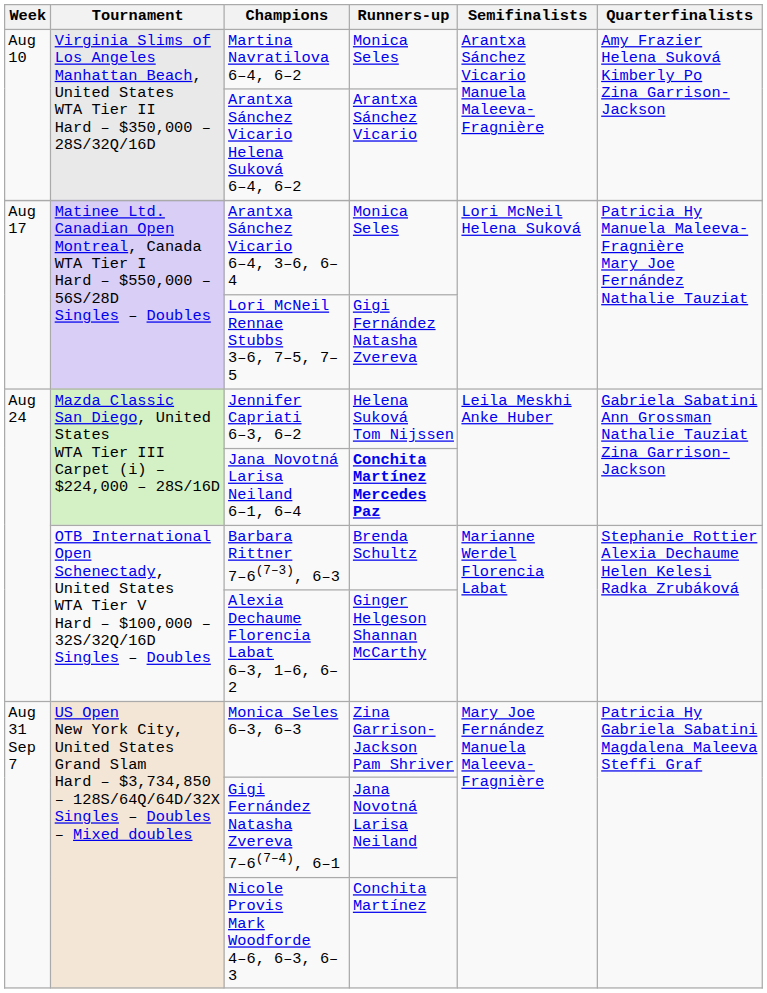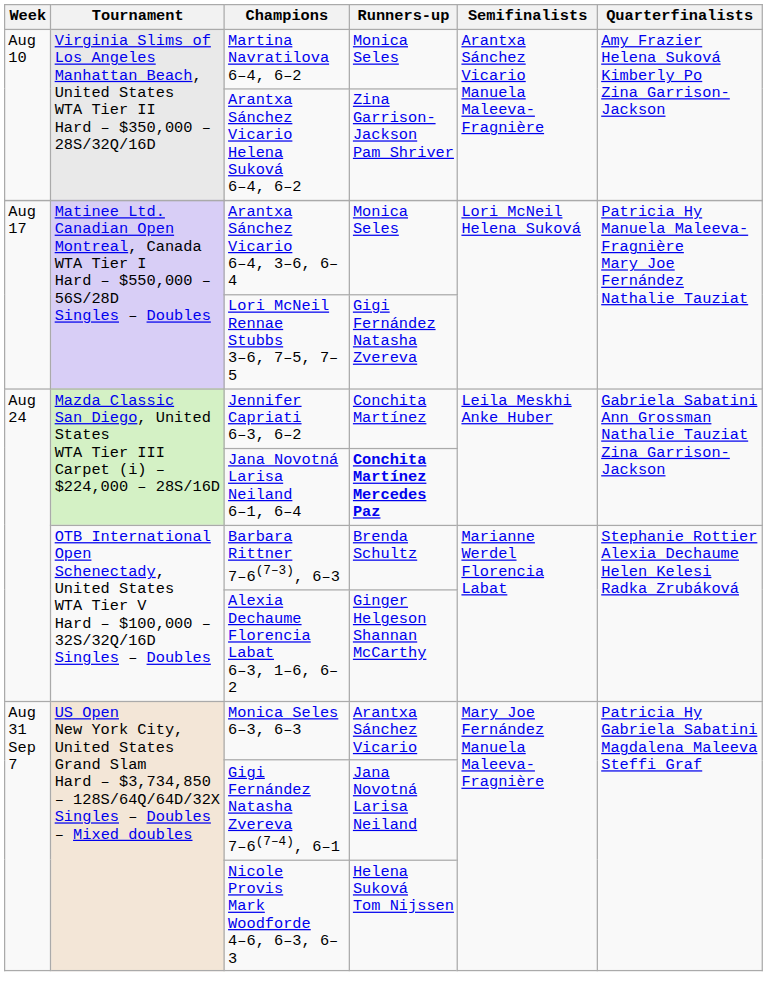 <table class=wikitable style=font-size:95%>
 <tr>
 <th style="width:46px;">Week</th>
 <th style="width:256px;">Tournament</th>
 <th style="width:200px;">Champions</th>
 <th style="width:200px;">Runners-up</th>
 <th style="width:190px;">Semifinalists</th>
 <th style="width:190px;">Quarterfinalists</th>
 </tr>
 <tr valign=top>
 <td rowspan=2>Aug 10</td>
 <td rowspan="2" style="background:#e9e9e9;"><a href='#'>Virginia Slims of Los Angeles</a><br><a href='#'>Manhattan Beach</a>, United States<br>WTA Tier II<br>Hard – $350,000 – 28S/32Q/16D</td>
 <td> <a href='#'>Martina Navratilova</a><br>6–4, 6–2</td>
 <td> <a href='#'>Monica Seles</a></td>
 <td rowspan=2> <a href='#'>Arantxa Sánchez Vicario</a> <br>  <a href='#'>Manuela Maleeva-Fragnière</a></td>
 <td rowspan=2> <a href='#'>Amy Frazier</a> <br>  <a href='#'>Helena Suková</a> <br>  <a href='#'>Kimberly Po</a> <br>  <a href='#'>Zina Garrison-Jackson</a></td>
 </tr>
 <tr valign=top>
 <td> <a href='#'>Arantxa Sánchez Vicario</a><br> <a href='#'>Helena Suková</a><br>6–4, 6–2</td>
-<td> <a href='#'>Arantxa Sánchez Vicario</a></td>
+<td> <a href='#'>Zina Garrison-Jackson</a><br> <a href='#'>Pam Shriver</a></td>
 </tr>
 <tr valign=top>
 </tr>
 <tr valign=top>
 <td rowspan=2>Aug 17</td>
 <td rowspan=2 style="background:#d8cef6;"><a href='#'>Matinee Ltd. Canadian Open</a><br><a href='#'>Montreal</a>, Canada<br>WTA Tier I<br>Hard – $550,000 – 56S/28D<br><a href='#'>Singles</a> – <a href='#'>Doubles</a></td>
 <td> <a href='#'>Arantxa Sánchez Vicario</a><br>6–4, 3–6, 6–4</td>
 <td> <a href='#'>Monica Seles</a></td>
 <td rowspan=2> <a href='#'>Lori McNeil</a> <br>  <a href='#'>Helena Suková</a></td>
 <td rowspan=2> <a href='#'>Patricia Hy</a> <br>  <a href='#'>Manuela Maleeva-Fragnière</a> <br>  <a href='#'>Mary Joe Fernández</a> <br>  <a href='#'>Nathalie Tauziat</a></td>
 </tr>
 <tr valign=top>
 <td> <a href='#'>Lori McNeil</a><br> <a href='#'>Rennae Stubbs</a><br>3–6, 7–5, 7–5</td>
 <td> <a href='#'>Gigi Fernández</a><br> <a href='#'>Natasha Zvereva</a></td>
 </tr>
 <tr valign=top>
 <td rowspan=4>Aug 24</td>
 <td rowspan="2" style="background:#d4f1c5;"><a href='#'>Mazda Classic</a><br><a href='#'>San Diego</a>, United States<br>WTA Tier III<br>Carpet (i) – $224,000 – 28S/16D</td>
 <td> <a href='#'>Jennifer Capriati</a><br>6–3, 6–2</td>
-<td> <a href='#'>Helena Suková</a> <br>  <a href='#'>Tom Nijssen</a></td>
+<td> <a href='#'>Conchita Martínez</a></td>
 <td rowspan=2> <a href='#'>Leila Meskhi</a> <br>  <a href='#'>Anke Huber</a></td>
 <td rowspan=2> <a href='#'>Gabriela Sabatini</a> <br>  <a href='#'>Ann Grossman</a> <br>  <a href='#'>Nathalie Tauziat</a> <br>  <a href='#'>Zina Garrison-Jackson</a></td>
 </tr>
 <tr valign=top>
 <td> <a href='#'>Jana Novotná</a> <br>  <a href='#'>Larisa Neiland</a><br>6–1, 6–4</td>
 <td><strong> <a href='#'>Conchita Martínez</a> <br>  <a href='#'>Mercedes Paz</a></strong></td>
 </tr>
 <tr valign=top>
 <td rowspan="2"><a href='#'>OTB International Open</a><br><a href='#'>Schenectady</a>, United States<br>WTA Tier V<br>Hard – $100,000 – 32S/32Q/16D<br><a href='#'>Singles</a> – <a href='#'>Doubles</a></td>
 <td> <a href='#'>Barbara Rittner</a><br>7–6<sup>(7–3)</sup>, 6–3</td>
 <td> <a href='#'>Brenda Schultz</a></td>
 <td rowspan=2> <a href='#'>Marianne Werdel</a> <br>  <a href='#'>Florencia Labat</a></td>
 <td rowspan=2> <a href='#'>Stephanie Rottier</a> <br>  <a href='#'>Alexia Dechaume</a> <br>  <a href='#'>Helen Kelesi</a> <br>  <a href='#'>Radka Zrubáková</a></td>
 </tr>
 <tr valign=top>
 <td> <a href='#'>Alexia Dechaume</a> <br>  <a href='#'>Florencia Labat</a><br>6–3, 1–6, 6–2</td>
 <td> <a href='#'>Ginger Helgeson</a> <br>  <a href='#'>Shannan McCarthy</a></td>
 </tr>
 <tr valign=top>
 <td rowspan=3>Aug 31<br>Sep 7</td>
 <td rowspan=3 style="background:#F3E6D7;"><a href='#'>US Open</a><br>New York City, United States<br>Grand Slam<br>Hard – $3,734,850 – 128S/64Q/64D/32X<br><a href='#'>Singles</a> – <a href='#'>Doubles</a> – <a href='#'>Mixed doubles</a></td>
 <td> <a href='#'>Monica Seles</a><br>6–3, 6–3</td>
-<td> <a href='#'>Zina Garrison-Jackson</a><br> <a href='#'>Pam Shriver</a></td>
+<td> <a href='#'>Arantxa Sánchez Vicario</a></td>
 <td rowspan=3> <a href='#'>Mary Joe Fernández</a> <br>  <a href='#'>Manuela Maleeva-Fragnière</a></td>
 <td rowspan=3> <a href='#'>Patricia Hy</a> <br>  <a href='#'>Gabriela Sabatini</a> <br>  <a href='#'>Magdalena Maleeva</a> <br>  <a href='#'>Steffi Graf</a></td>
 </tr>
 <tr valign=top>
 <td> <a href='#'>Gigi Fernández</a> <br>  <a href='#'>Natasha Zvereva</a><br>7–6<sup>(7–4)</sup>, 6–1</td>
 <td> <a href='#'>Jana Novotná</a> <br>  <a href='#'>Larisa Neiland</a></td>
 </tr>
 <tr valign=top>
 <td> <a href='#'>Nicole Provis</a> <br>  <a href='#'>Mark Woodforde</a><br>4–6, 6–3, 6–3</td>
-<td> <a href='#'>Conchita Martínez</a></td>
+<td> <a href='#'>Helena Suková</a> <br>  <a href='#'>Tom Nijssen</a></td>
 </tr>
 </table>
